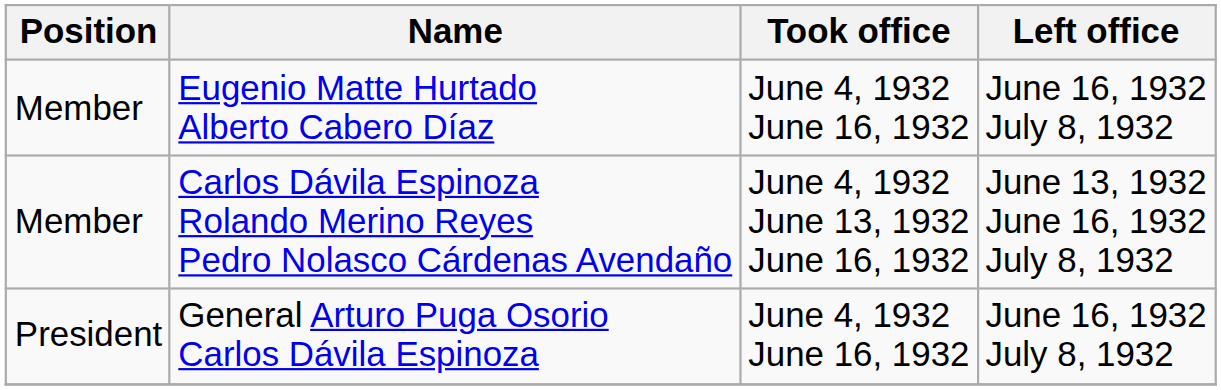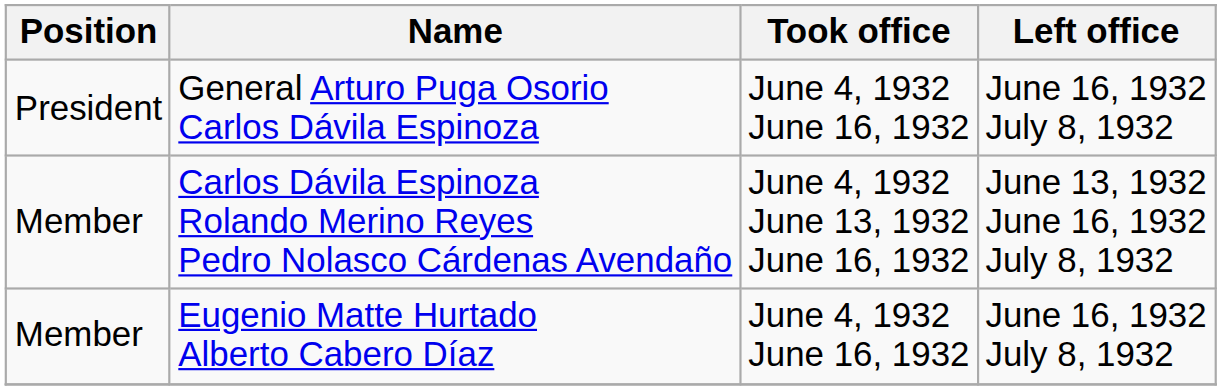 <table class="wikitable" style="margin: 1em auto;">
 <tr>
 <th>Position</th>
 <th>Name</th>
 <th>Took office</th>
 <th>Left office</th>
 </tr>
 <tr>
-<td>Member</td>
-<td><a href='#'>Eugenio Matte Hurtado</a><br><a href='#'>Alberto Cabero Díaz</a></td>
+<td>President</td>
+<td>General <a href='#'>Arturo Puga Osorio</a><br><a href='#'>Carlos Dávila Espinoza</a></td>
 <td>June 4, 1932<br>June 16, 1932</td>
 <td>June 16, 1932<br>July 8, 1932</td>
 </tr>
 <tr>
 <td>Member</td>
 <td><a href='#'>Carlos Dávila Espinoza</a><br><a href='#'>Rolando Merino Reyes</a><br><a href='#'>Pedro Nolasco Cárdenas Avendaño</a></td>
 <td>June 4, 1932<br>June 13, 1932<br>June 16, 1932</td>
 <td>June 13, 1932<br>June 16, 1932<br> July 8, 1932</td>
 </tr>
 <tr>
-<td>President</td>
-<td>General <a href='#'>Arturo Puga Osorio</a><br><a href='#'>Carlos Dávila Espinoza</a></td>
+<td>Member</td>
+<td><a href='#'>Eugenio Matte Hurtado</a><br><a href='#'>Alberto Cabero Díaz</a></td>
 <td>June 4, 1932<br>June 16, 1932</td>
 <td>June 16, 1932<br>July 8, 1932</td>
 </tr>
 <tr>
 </tr>
 </table>
